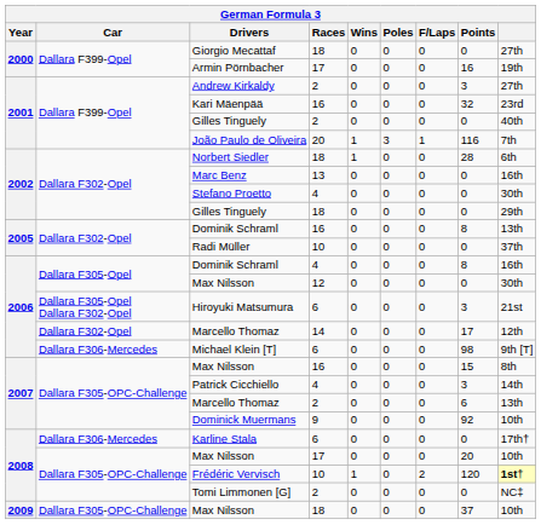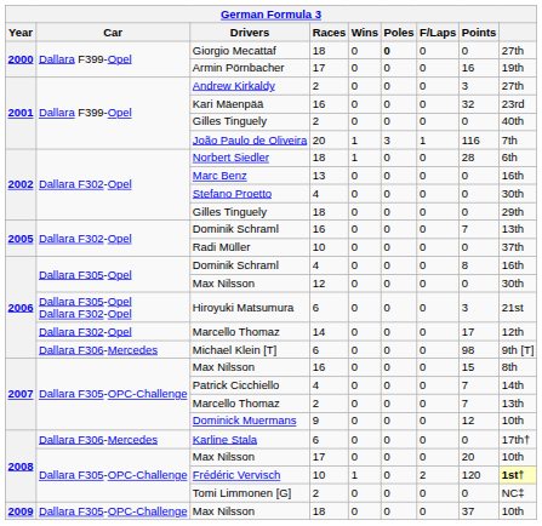 <table class="wikitable" style="font-size:85%">
 <tr>
 <th colspan="9" style="text-align:center;"><a href='#'>German Formula 3</a></th>
 </tr>
 <tr>
 <th>Year</th>
 <th>Car</th>
 <th>Drivers</th>
 <th>Races</th>
 <th>Wins</th>
 <th>Poles</th>
 <th>F/Laps</th>
 <th>Points</th>
 <th></th>
 </tr>
 <tr>
 <th rowspan="2"><a href='#'>2000</a></th>
 <td rowspan="2"><a href='#'>Dallara</a> F399-<a href='#'>Opel</a></td>
 <td> Giorgio Mecattaf</td>
 <td>18</td>
 <td>0</td>
-<td>0</td>
+<td><strong>0</strong></td>
 <td>0</td>
 <td>0</td>
 <td>27th</td>
 </tr>
 <tr>
 <td> Armin Pörnbacher</td>
 <td>17</td>
 <td>0</td>
 <td>0</td>
 <td>0</td>
 <td>16</td>
 <td>19th</td>
 </tr>
 <tr>
 <th rowspan="4"><a href='#'>2001</a></th>
 <td rowspan="4"><a href='#'>Dallara</a> F399-<a href='#'>Opel</a></td>
 <td> <a href='#'>Andrew Kirkaldy</a></td>
 <td>2</td>
 <td>0</td>
 <td>0</td>
 <td>0</td>
 <td>3</td>
 <td>27th</td>
 </tr>
 <tr>
 <td> Kari Mäenpää</td>
 <td>16</td>
 <td>0</td>
 <td>0</td>
 <td>0</td>
 <td>32</td>
 <td>23rd</td>
 </tr>
 <tr>
 <td> Gilles Tinguely</td>
 <td>2</td>
 <td>0</td>
 <td>0</td>
 <td>0</td>
 <td>0</td>
 <td>40th</td>
 </tr>
 <tr>
 <td> <a href='#'>João Paulo de Oliveira</a></td>
 <td>20</td>
 <td>1</td>
 <td>3</td>
 <td>1</td>
 <td>116</td>
 <td>7th</td>
 </tr>
 <tr>
 <th rowspan="4"><a href='#'>2002</a></th>
 <td rowspan="4"><a href='#'>Dallara F302</a>-<a href='#'>Opel</a></td>
 <td> <a href='#'>Norbert Siedler</a></td>
 <td>18</td>
 <td>1</td>
 <td>0</td>
 <td>0</td>
 <td>28</td>
 <td>6th</td>
 </tr>
 <tr>
 <td> <a href='#'>Marc Benz</a></td>
 <td>13</td>
 <td>0</td>
 <td>0</td>
 <td>0</td>
 <td>0</td>
 <td>16th</td>
 </tr>
 <tr>
 <td> <a href='#'>Stefano Proetto</a></td>
 <td>4</td>
 <td>0</td>
 <td>0</td>
 <td>0</td>
 <td>0</td>
 <td>30th</td>
 </tr>
 <tr>
 <td> Gilles Tinguely</td>
 <td>18</td>
 <td>0</td>
 <td>0</td>
 <td>0</td>
 <td>0</td>
 <td>29th</td>
 </tr>
 <tr>
 <th rowspan="2"><a href='#'>2005</a></th>
 <td rowspan="2"><a href='#'>Dallara F302</a>-<a href='#'>Opel</a></td>
 <td> Dominik Schraml</td>
 <td>16</td>
 <td>0</td>
 <td>0</td>
 <td>0</td>
-<td>8</td>
+<td>7</td>
 <td>13th</td>
 </tr>
 <tr>
 <td> Radi Müller</td>
 <td>10</td>
 <td>0</td>
 <td>0</td>
 <td>0</td>
 <td>0</td>
 <td>37th</td>
 </tr>
 <tr>
 <th rowspan="5"><a href='#'>2006</a></th>
 <td rowspan="2"><a href='#'>Dallara F305</a>-<a href='#'>Opel</a></td>
 <td> Dominik Schraml</td>
 <td>4</td>
 <td>0</td>
 <td>0</td>
 <td>0</td>
 <td>8</td>
 <td>16th</td>
 </tr>
 <tr>
 <td> Max Nilsson</td>
 <td>12</td>
 <td>0</td>
 <td>0</td>
 <td>0</td>
 <td>0</td>
 <td>30th</td>
 </tr>
 <tr>
 <td><a href='#'>Dallara F305</a>-<a href='#'>Opel</a><br><a href='#'>Dallara F302</a>-<a href='#'>Opel</a></td>
 <td> Hiroyuki Matsumura</td>
 <td>6</td>
 <td>0</td>
 <td>0</td>
 <td>0</td>
 <td>3</td>
 <td>21st</td>
 </tr>
 <tr>
 <td><a href='#'>Dallara F302</a>-<a href='#'>Opel</a></td>
 <td> Marcello Thomaz</td>
 <td>14</td>
 <td>0</td>
 <td>0</td>
 <td>0</td>
 <td>17</td>
 <td>12th</td>
 </tr>
 <tr>
 <td><a href='#'>Dallara F306</a>-<a href='#'>Mercedes</a></td>
 <td> Michael Klein [T]</td>
 <td>6</td>
 <td>0</td>
 <td>0</td>
 <td>0</td>
 <td>98</td>
 <td>9th [T]</td>
 </tr>
 <tr>
 <th rowspan="4"><a href='#'>2007</a></th>
 <td rowspan="4"><a href='#'>Dallara F305</a>-<a href='#'>OPC-Challenge</a></td>
 <td> Max Nilsson</td>
 <td>16</td>
 <td>0</td>
 <td>0</td>
 <td>0</td>
 <td>15</td>
 <td>8th</td>
 </tr>
 <tr>
 <td> Patrick Cicchiello</td>
 <td>4</td>
 <td>0</td>
 <td>0</td>
 <td>0</td>
-<td>3</td>
+<td>7</td>
 <td>14th</td>
 </tr>
 <tr>
 <td> Marcello Thomaz</td>
 <td>2</td>
 <td>0</td>
 <td>0</td>
 <td>0</td>
-<td>6</td>
+<td>7</td>
 <td>13th</td>
 </tr>
 <tr>
 <td> <a href='#'>Dominick Muermans</a></td>
 <td>9</td>
 <td>0</td>
 <td>0</td>
 <td>0</td>
-<td>92</td>
+<td>12</td>
 <td>10th</td>
 </tr>
 <tr>
 <th rowspan="4"><a href='#'>2008</a></th>
 <td><a href='#'>Dallara F306</a>-<a href='#'>Mercedes</a></td>
 <td> <a href='#'>Karline Stala</a></td>
 <td>6</td>
 <td>0</td>
 <td>0</td>
 <td>0</td>
 <td>0</td>
 <td>17th†</td>
 </tr>
 <tr>
 <td rowspan="3"><a href='#'>Dallara F305</a>-<a href='#'>OPC-Challenge</a></td>
 <td> Max Nilsson</td>
 <td>17</td>
 <td>0</td>
 <td>0</td>
 <td>0</td>
 <td>20</td>
 <td>10th</td>
 </tr>
 <tr>
 <td> <a href='#'>Frédéric Vervisch</a></td>
 <td>10</td>
 <td>1</td>
 <td>0</td>
 <td>2</td>
 <td>120</td>
 <td style="background:#FFFFBF;"><strong>1st</strong>†</td>
 </tr>
 <tr>
 <td> Tomi Limmonen [G]</td>
 <td>2</td>
 <td>0</td>
 <td>0</td>
 <td>0</td>
 <td>0</td>
 <td>NC‡</td>
 </tr>
 <tr>
 <th><a href='#'>2009</a></th>
 <td><a href='#'>Dallara F305</a>-<a href='#'>OPC-Challenge</a></td>
 <td> Max Nilsson</td>
 <td>18</td>
 <td>0</td>
 <td>0</td>
 <td>0</td>
 <td>37</td>
 <td>10th</td>
 </tr>
 </table>
